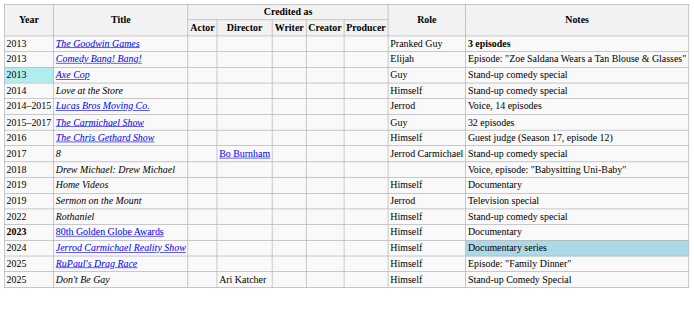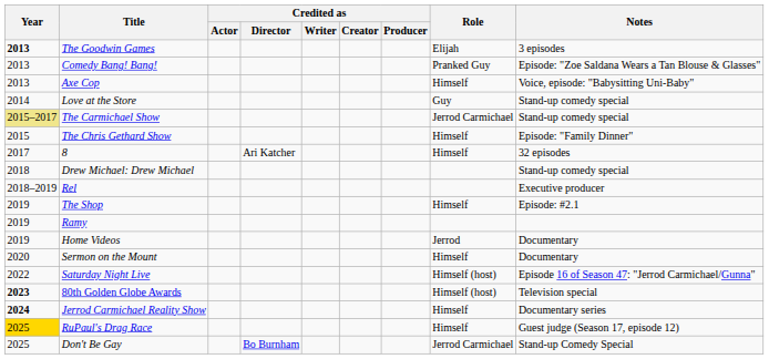 <table class="wikitable sortable plainrowheaders" style="margin-right: 0;">
 <tr>
 <th rowspan="2">Year</th>
 <th rowspan="2">Title</th>
 <th colspan="5">Credited as</th>
 <th rowspan="2">Role</th>
 <th rowspan="2">Notes</th>
 </tr>
 <tr>
 <th>Actor</th>
 <th>Director</th>
 <th>Writer</th>
 <th>Creator</th>
 <th>Producer</th>
 </tr>
 <tr>
-<td>2013</td>
+<td><strong>2013</strong></td>
 <td><em><a href='#'>The Goodwin Games</a></em></td>
 <td></td>
 <td></td>
 <td></td>
 <td></td>
 <td></td>
-<td>Pranked Guy</td>
-<td><strong>3 episodes</strong></td>
+<td>Elijah</td>
+<td>3 episodes</td>
 </tr>
 <tr>
 <td>2013</td>
 <td><em><a href='#'>Comedy Bang! Bang!</a></em></td>
 <td></td>
 <td></td>
 <td></td>
 <td></td>
 <td></td>
-<td>Elijah</td>
+<td>Pranked Guy</td>
 <td>Episode: "Zoe Saldana Wears a Tan Blouse & Glasses"</td>
 </tr>
 <tr>
-<td style="background: paleturquoise;">2013</td>
+<td>2013</td>
 <td><em><a href='#'>Axe Cop</a></em></td>
+<td></td>
+<td></td>
+<td></td>
+<td></td>
+<td></td>
+<td>Himself</td>
+<td>Voice, episode: "Babysitting Uni-Baby"</td>
+</tr>
+<tr>
+<td>2014</td>
+<td><em>Love at the Store</em></td>
 <td></td>
 <td></td>
 <td></td>
 <td></td>
 <td></td>
 <td>Guy</td>
 <td>Stand-up comedy special</td>
 </tr>
 <tr>
-<td>2014</td>
-<td><em>Love at the Store</em></td>
-<td></td>
-<td></td>
-<td></td>
-<td></td>
-<td></td>
-<td>Himself</td>
-<td>Stand-up comedy special</td>
-</tr>
-<tr>
-<td>2014–2015</td>
-<td><em><a href='#'>Lucas Bros Moving Co.</a></em></td>
-<td></td>
-<td></td>
-<td></td>
-<td></td>
-<td></td>
-<td>Jerrod</td>
-<td>Voice, 14 episodes</td>
-</tr>
-<tr>
-<td>2015–2017</td>
+<td style="background: khaki;">2015–2017</td>
 <td><em><a href='#'>The Carmichael Show</a></em></td>
 <td></td>
 <td></td>
 <td></td>
 <td></td>
 <td></td>
-<td>Guy</td>
-<td>32 episodes</td>
+<td>Jerrod Carmichael</td>
+<td>Stand-up comedy special</td>
 </tr>
 <tr>
-<td>2016</td>
+<td>2015</td>
 <td><em><a href='#'>The Chris Gethard Show</a></em></td>
 <td></td>
 <td></td>
 <td></td>
 <td></td>
 <td></td>
 <td>Himself</td>
-<td>Guest judge (Season 17, episode 12)</td>
+<td>Episode: "Family Dinner"</td>
 </tr>
 <tr>
 <td>2017</td>
 <td><em>8</em></td>
 <td></td>
-<td><a href='#'>Bo Burnham</a></td>
+<td>Ari Katcher</td>
 <td></td>
 <td></td>
 <td></td>
-<td>Jerrod Carmichael</td>
-<td>Stand-up comedy special</td>
+<td>Himself</td>
+<td>32 episodes</td>
 </tr>
 <tr>
 <td>2018</td>
 <td><em>Drew Michael: Drew Michael</em></td>
 <td></td>
 <td></td>
 <td></td>
 <td></td>
 <td></td>
 <td></td>
-<td>Voice, episode: "Babysitting Uni-Baby"</td>
+<td>Stand-up comedy special</td>
+</tr>
+<tr>
+<td>2018–2019</td>
+<td><em><a href='#'>Rel</a></em></td>
+<td></td>
+<td></td>
+<td></td>
+<td></td>
+<td></td>
+<td></td>
+<td>Executive producer</td>
+</tr>
+<tr>
+<td>2019</td>
+<td><em><a href='#'>The Shop</a></em></td>
+<td></td>
+<td></td>
+<td></td>
+<td></td>
+<td></td>
+<td>Himself</td>
+<td>Episode: #2.1</td>
+</tr>
+<tr>
+<td>2019</td>
+<td><em><a href='#'>Ramy</a></em></td>
+<td></td>
+<td></td>
+<td></td>
+<td></td>
+<td></td>
+<td></td>
+<td></td>
 </tr>
 <tr>
 <td>2019</td>
 <td><em>Home Videos</em></td>
 <td></td>
 <td></td>
 <td></td>
 <td></td>
 <td></td>
-<td>Himself</td>
+<td>Jerrod</td>
 <td>Documentary</td>
 </tr>
 <tr>
-<td>2019</td>
+<td>2020</td>
 <td><em>Sermon on the Mount</em></td>
 <td></td>
 <td></td>
 <td></td>
 <td></td>
 <td></td>
-<td>Jerrod</td>
-<td>Television special</td>
+<td>Himself</td>
+<td>Documentary</td>
 </tr>
 <tr>
 <td>2022</td>
-<td><em>Rothaniel</em></td>
+<td><em><a href='#'>Saturday Night Live</a></em></td>
 <td></td>
 <td></td>
 <td></td>
 <td></td>
 <td></td>
-<td>Himself</td>
-<td>Stand-up comedy special</td>
+<td>Himself (host)</td>
+<td>Episode <a href='#'>16 of Season 47</a>: "Jerrod Carmichael/<a href='#'>Gunna</a>"</td>
 </tr>
 <tr>
 <td><strong>2023</strong></td>
 <td><a href='#'>80th Golden Globe Awards</a></td>
 <td></td>
 <td></td>
 <td></td>
 <td></td>
 <td></td>
-<td>Himself</td>
-<td>Documentary</td>
+<td>Himself (host)</td>
+<td>Television special</td>
 </tr>
 <tr>
-<td>2024</td>
+<td><strong>2024</strong></td>
 <td><em><a href='#'>Jerrod Carmichael Reality Show</a></em></td>
 <td></td>
 <td></td>
 <td></td>
 <td></td>
 <td></td>
 <td>Himself</td>
-<td style="background: lightblue;">Documentary series</td>
+<td>Documentary series</td>
 </tr>
 <tr>
-<td>2025</td>
+<td style="background: gold;">2025</td>
 <td><em><a href='#'>RuPaul's Drag Race</a></em></td>
 <td></td>
 <td></td>
 <td></td>
 <td></td>
 <td></td>
 <td>Himself</td>
-<td>Episode: "Family Dinner"</td>
+<td>Guest judge (Season 17, episode 12)</td>
 </tr>
 <tr>
 <td>2025</td>
 <td><em>Don't Be Gay</em></td>
 <td></td>
-<td>Ari Katcher</td>
+<td><a href='#'>Bo Burnham</a></td>
 <td></td>
 <td></td>
 <td></td>
-<td>Himself</td>
+<td>Jerrod Carmichael</td>
 <td>Stand-up Comedy Special</td>
 </tr>
 </table>
